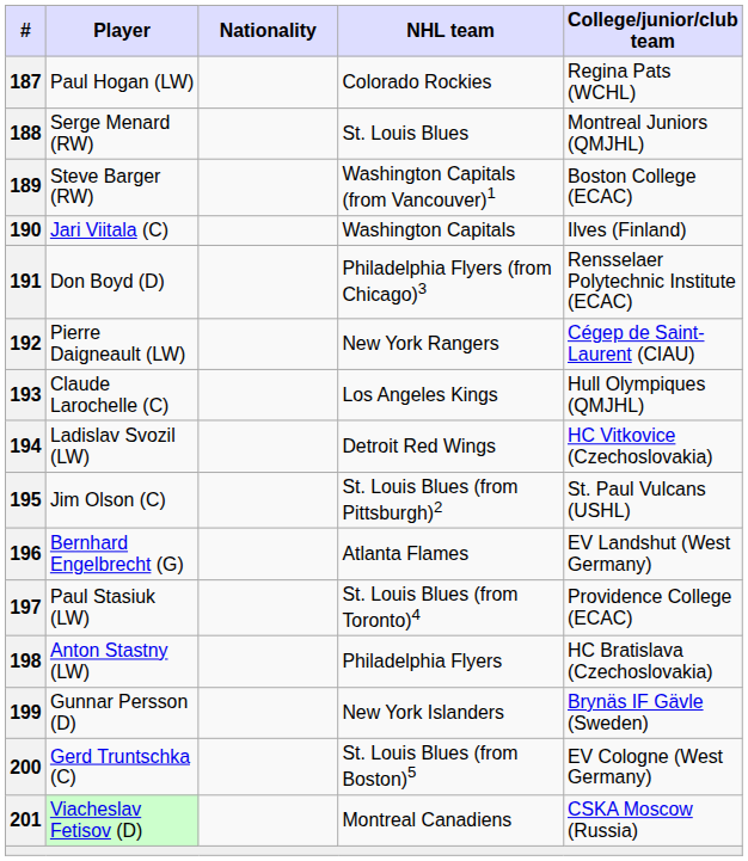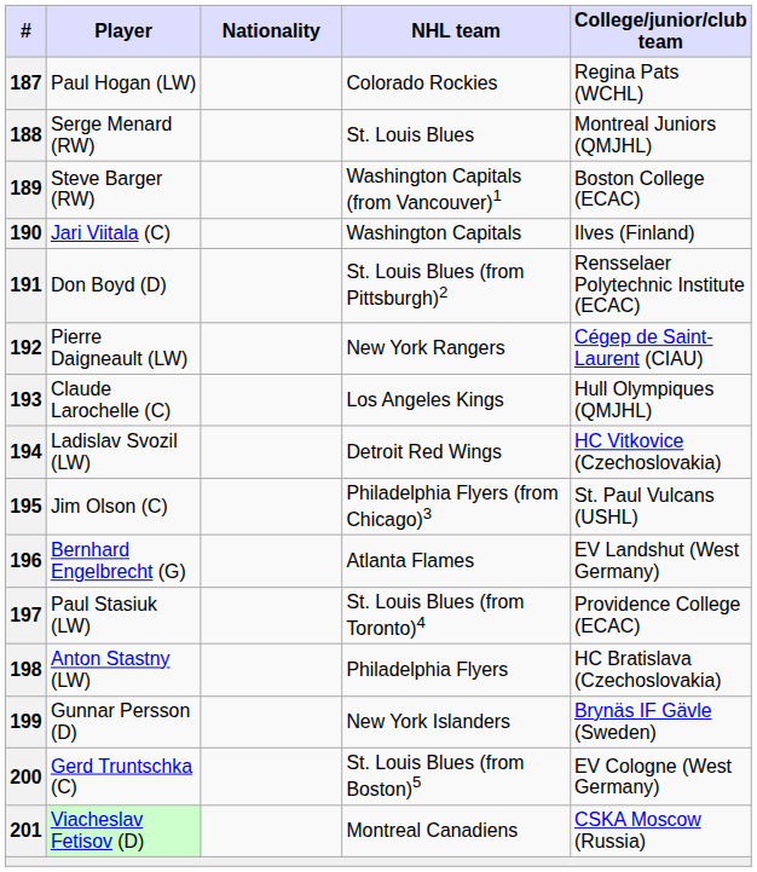 <table class="wikitable" style="width: 100%">
 <tr>
 <th style="background:#ddf; width:2.75%;">#</th>
 <th style="background:#ddf; width:22.0%;">Player</th>
 <th style="background:#ddf; width:20.0%;">Nationality</th>
 <th style="background:#ddf; width:34.0%;">NHL team</th>
 <th style="background:#ddf; width:100.0%;">College/junior/club team</th>
 </tr>
 <tr>
 <th>187</th>
 <td>Paul Hogan (LW)</td>
 <td></td>
 <td>Colorado Rockies</td>
 <td>Regina Pats (WCHL)</td>
 </tr>
 <tr>
 <th>188</th>
 <td>Serge Menard (RW)</td>
 <td></td>
 <td>St. Louis Blues</td>
 <td>Montreal Juniors (QMJHL)</td>
 </tr>
 <tr>
 <th>189</th>
 <td>Steve Barger (RW)</td>
 <td></td>
 <td>Washington Capitals (from Vancouver)<sup>1</sup></td>
 <td>Boston College (ECAC)</td>
 </tr>
 <tr>
 <th>190</th>
 <td><a href='#'>Jari Viitala</a> (C)</td>
 <td></td>
 <td>Washington Capitals</td>
 <td>Ilves (Finland)</td>
 </tr>
 <tr>
 <th>191</th>
 <td>Don Boyd (D)</td>
 <td></td>
-<td>Philadelphia Flyers (from Chicago)<sup>3</sup></td>
+<td>St. Louis Blues (from Pittsburgh)<sup>2</sup></td>
 <td>Rensselaer Polytechnic Institute (ECAC)</td>
 </tr>
 <tr>
 <th>192</th>
 <td>Pierre Daigneault (LW)</td>
 <td></td>
 <td>New York Rangers</td>
 <td><a href='#'>Cégep de Saint-Laurent</a> (CIAU)</td>
 </tr>
 <tr>
 <th>193</th>
 <td>Claude Larochelle (C)</td>
 <td></td>
 <td>Los Angeles Kings</td>
 <td>Hull Olympiques (QMJHL)</td>
 </tr>
 <tr>
 <th>194</th>
 <td>Ladislav Svozil (LW)</td>
 <td></td>
 <td>Detroit Red Wings</td>
 <td><a href='#'>HC Vitkovice</a> (Czechoslovakia)</td>
 </tr>
 <tr>
 <th>195</th>
 <td>Jim Olson (C)</td>
 <td></td>
-<td>St. Louis Blues (from Pittsburgh)<sup>2</sup></td>
+<td>Philadelphia Flyers (from Chicago)<sup>3</sup></td>
 <td>St. Paul Vulcans (USHL)</td>
 </tr>
 <tr>
 <th>196</th>
 <td><a href='#'>Bernhard Engelbrecht</a> (G)</td>
 <td></td>
 <td>Atlanta Flames</td>
 <td>EV Landshut (West Germany)</td>
 </tr>
 <tr>
 <th>197</th>
 <td>Paul Stasiuk (LW)</td>
 <td></td>
 <td>St. Louis Blues (from Toronto)<sup>4</sup></td>
 <td>Providence College (ECAC)</td>
 </tr>
 <tr>
 <th>198</th>
 <td><a href='#'>Anton Stastny</a> (LW)</td>
 <td></td>
 <td>Philadelphia Flyers</td>
 <td>HC Bratislava (Czechoslovakia)</td>
 </tr>
 <tr>
 <th>199</th>
 <td>Gunnar Persson (D)</td>
 <td></td>
 <td>New York Islanders</td>
 <td><a href='#'>Brynäs IF Gävle</a> (Sweden)</td>
 </tr>
 <tr>
 <th>200</th>
 <td><a href='#'>Gerd Truntschka</a> (C)</td>
 <td></td>
 <td>St. Louis Blues (from Boston)<sup>5</sup></td>
 <td>EV Cologne (West Germany)</td>
 </tr>
 <tr>
 <th>201</th>
 <td bgcolor="#CCFFCC"><a href='#'>Viacheslav Fetisov</a> (D)</td>
 <td></td>
 <td>Montreal Canadiens</td>
 <td><a href='#'>CSKA Moscow</a> (Russia)</td>
 </tr>
 <tr>
 <td align=center colspan="6" bgcolor="#efefef"></td>
 </tr>
 </table>
